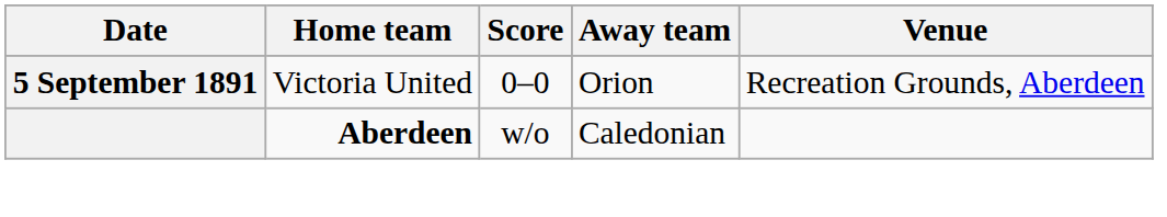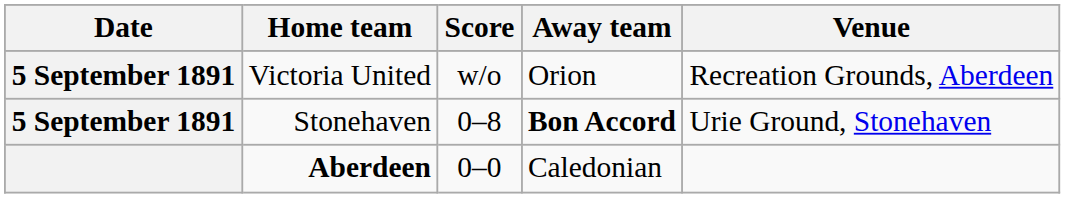 <table class="wikitable football-result-list" style="max-width: 80em; text-align: center">
 <tr>
 <th scope="col">Date</th>
 <th scope="col">Home team</th>
 <th scope="col">Score</th>
 <th scope="col">Away team</th>
 <th scope="col">Venue</th>
 </tr>
 <tr>
 <th scope="row">5 September 1891</th>
 <td align=right>Victoria United</td>
-<td>0–0</td>
+<td>w/o</td>
 <td align=left>Orion</td>
 <td align=left>Recreation Grounds, <a href='#'>Aberdeen</a></td>
 </tr>
 <tr>
+<th scope="row">5 September 1891</th>
+<td align=right>Stonehaven</td>
+<td>0–8</td>
+<td align=left><strong>Bon Accord</strong></td>
+<td align=left>Urie Ground, <a href='#'>Stonehaven</a></td>
+</tr>
+<tr>
 <th scope="row"></th>
 <td align=right><strong>Aberdeen</strong></td>
-<td>w/o</td>
+<td>0–0</td>
 <td align=left>Caledonian</td>
 <td></td>
 </tr>
 </table>
